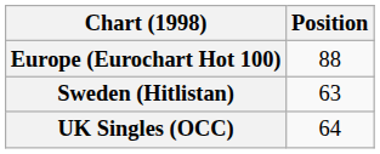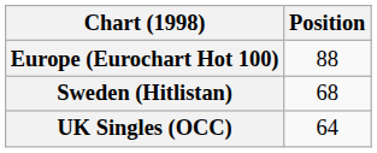 <table class="wikitable sortable plainrowheaders" style="text-align:center">
 <tr>
 <th>Chart (1998)</th>
 <th>Position</th>
 </tr>
 <tr>
 <th scope="row">Europe (Eurochart Hot 100)</th>
 <td>88</td>
 </tr>
 <tr>
 <th scope="row">Sweden (Hitlistan)</th>
-<td>63</td>
+<td>68</td>
 </tr>
 <tr>
 <th scope="row">UK Singles (OCC)</th>
 <td>64</td>
 </tr>
 </table>
